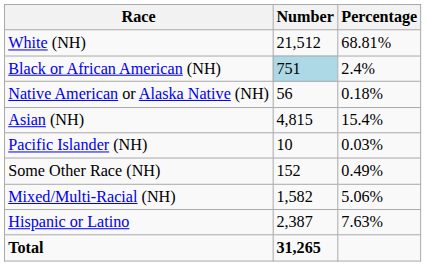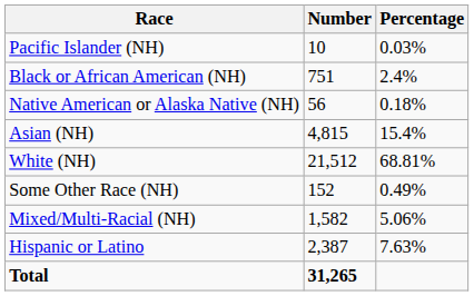 <table class="wikitable">
 <tr>
 <th>Race</th>
 <th>Number</th>
 <th>Percentage</th>
 </tr>
 <tr>
-<td><a href='#'>White</a> (NH)</td>
-<td>21,512</td>
-<td>68.81%</td>
+<td><a href='#'>Pacific Islander</a> (NH)</td>
+<td>10</td>
+<td>0.03%</td>
 </tr>
 <tr>
 <td><a href='#'>Black or African American</a> (NH)</td>
-<td style="background: lightblue;">751</td>
+<td>751</td>
 <td>2.4%</td>
 </tr>
 <tr>
 <td><a href='#'>Native American</a> or <a href='#'>Alaska Native</a> (NH)</td>
 <td>56</td>
 <td>0.18%</td>
 </tr>
 <tr>
 <td><a href='#'>Asian</a> (NH)</td>
 <td>4,815</td>
 <td>15.4%</td>
 </tr>
 <tr>
-<td><a href='#'>Pacific Islander</a> (NH)</td>
-<td>10</td>
-<td>0.03%</td>
+<td><a href='#'>White</a> (NH)</td>
+<td>21,512</td>
+<td>68.81%</td>
 </tr>
 <tr>
 <td>Some Other Race (NH)</td>
 <td>152</td>
 <td>0.49%</td>
 </tr>
 <tr>
 <td><a href='#'>Mixed/Multi-Racial</a> (NH)</td>
 <td>1,582</td>
 <td>5.06%</td>
 </tr>
 <tr>
 <td><a href='#'>Hispanic or Latino</a></td>
 <td>2,387</td>
 <td>7.63%</td>
 </tr>
 <tr>
 <td><strong>Total</strong></td>
 <td><strong>31,265</strong></td>
 <td></td>
 </tr>
 </table>
